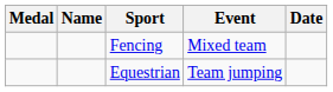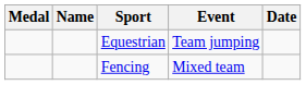 <table class="wikitable sortable" style="font-size: 95%">
 <tr>
 <th>Medal</th>
 <th>Name</th>
 <th>Sport</th>
 <th>Event</th>
 <th>Date</th>
 </tr>
 <tr>
 <td></td>
+<td></td>
+<td><a href='#'>Equestrian</a></td>
+<td><a href='#'>Team jumping</a></td>
+<td></td>
+</tr>
+<tr>
+<td></td>
 <td><br></td>
 <td><a href='#'>Fencing</a></td>
 <td><a href='#'>Mixed team</a></td>
 <td></td>
 </tr>
-<tr>
-<td></td>
-<td></td>
-<td><a href='#'>Equestrian</a></td>
-<td><a href='#'>Team jumping</a></td>
-<td></td>
-</tr>
 </table>
